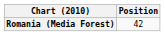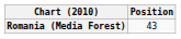 <table class="wikitable sortable plainrowheaders" style="text-align:center">
 <tr>
 <th scope="col">Chart (2010)</th>
 <th scope="col">Position</th>
 </tr>
 <tr>
 <th scope="row">Romania (Media Forest)</th>
-<td>42</td>
+<td>43</td>
 </tr>
 </table>
